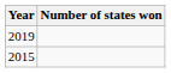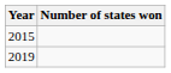 <table class="wikitable">
 <tr>
 <th>Year</th>
 <th>Number of states won</th>
 </tr>
 <tr>
+<td>2015</td>
+<td></td>
+</tr>
+<tr>
 <td>2019</td>
 <td></td>
 </tr>
-<tr>
-<td>2015</td>
-<td></td>
-</tr>
 </table>
